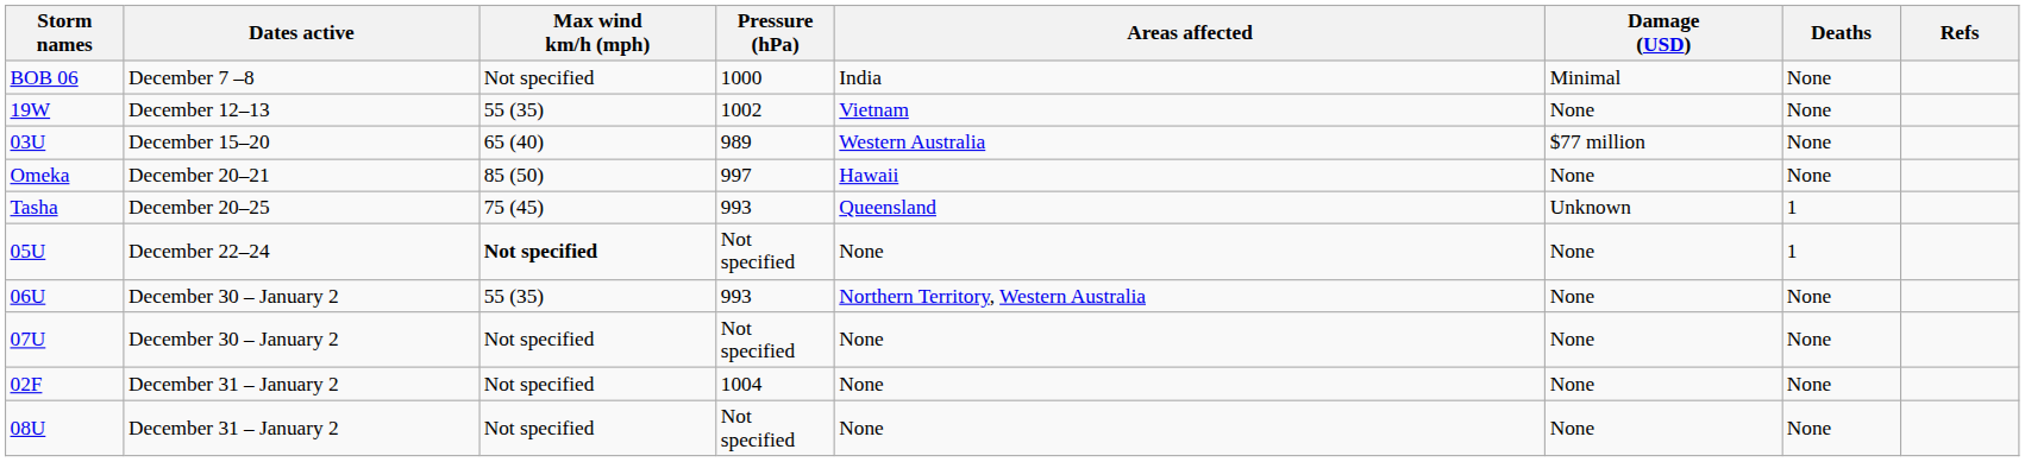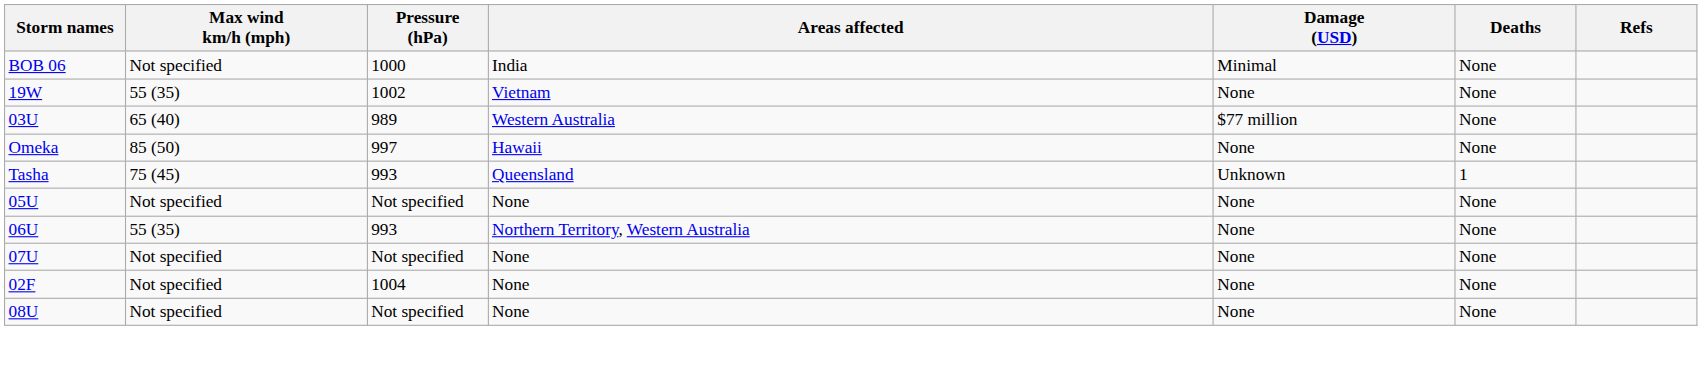 <table class="wikitable sortable">
 <tr>
 <th width="5%">Storm names</th>
-<th width="15%">Dates active</th>
 <th width="10%">Max wind<br>km/h (mph)</th>
 <th width="5%">Pressure<br>(hPa)</th>
 <th width="30%">Areas affected</th>
 <th width="10%">Damage<br>(<a href='#'>USD</a>)</th>
 <th width="5%">Deaths</th>
 <th width="5%">Refs</th>
 </tr>
 <tr>
 <td><a href='#'>BOB 06</a></td>
-<td>December 7 –8</td>
 <td>Not specified</td>
 <td>1000</td>
 <td>India</td>
 <td>Minimal</td>
 <td>None</td>
 <td></td>
 </tr>
 <tr>
 <td><a href='#'>19W</a></td>
-<td>December 12–13</td>
 <td>55 (35)</td>
 <td>1002</td>
 <td><a href='#'>Vietnam</a></td>
 <td>None</td>
 <td>None</td>
 <td></td>
 </tr>
 <tr>
 <td><a href='#'>03U</a></td>
-<td>December 15–20</td>
 <td>65 (40)</td>
 <td>989</td>
 <td><a href='#'>Western Australia</a></td>
 <td>$77 million</td>
 <td>None</td>
 <td></td>
 </tr>
 <tr>
 <td><a href='#'>Omeka</a></td>
-<td>December 20–21</td>
 <td>85 (50)</td>
 <td>997</td>
 <td><a href='#'>Hawaii</a></td>
 <td>None</td>
 <td>None</td>
 <td></td>
 </tr>
 <tr>
 <td><a href='#'>Tasha</a></td>
-<td>December 20–25</td>
 <td>75 (45)</td>
 <td>993</td>
 <td><a href='#'>Queensland</a></td>
 <td>Unknown</td>
 <td>1</td>
 <td></td>
 </tr>
 <tr>
 <td><a href='#'>05U</a></td>
-<td>December 22–24</td>
-<td><strong>Not specified</strong></td>
+<td>Not specified</td>
 <td>Not specified</td>
 <td>None</td>
 <td>None</td>
-<td>1</td>
+<td>None</td>
 <td></td>
 </tr>
 <tr>
 <td><a href='#'>06U</a></td>
-<td>December 30 – January 2</td>
 <td>55 (35)</td>
 <td>993</td>
 <td><a href='#'>Northern Territory</a>, <a href='#'>Western Australia</a></td>
 <td>None</td>
 <td>None</td>
 <td></td>
 </tr>
 <tr>
 <td><a href='#'>07U</a></td>
-<td>December 30 – January 2</td>
 <td>Not specified</td>
 <td>Not specified</td>
 <td>None</td>
 <td>None</td>
 <td>None</td>
 <td></td>
 </tr>
 <tr>
 <td><a href='#'>02F</a></td>
-<td>December 31 – January 2</td>
 <td>Not specified</td>
 <td>1004</td>
 <td>None</td>
 <td>None</td>
 <td>None</td>
 <td></td>
 </tr>
 <tr>
 <td><a href='#'>08U</a></td>
-<td>December 31 – January 2</td>
 <td>Not specified</td>
 <td>Not specified</td>
 <td>None</td>
 <td>None</td>
 <td>None</td>
 <td></td>
 </tr>
 </table>
